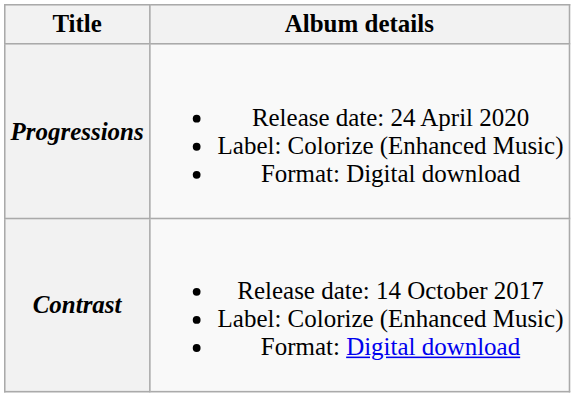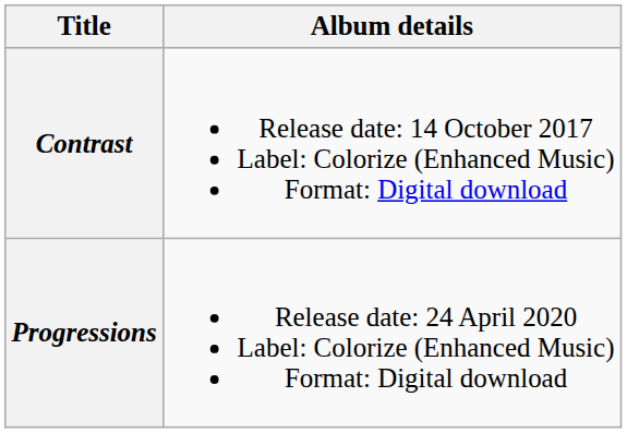 <table class="wikitable plainrowheaders" style="text-align:center;">
 <tr>
 <th scope="col">Title</th>
 <th scope="col">Album details</th>
 </tr>
 <tr>
+<th scope="row"><em>Contrast</em></th>
+<td><br><ul><li>Release date: 14 October 2017</li><li>Label: Colorize (Enhanced Music)</li><li>Format: <a href='#'>Digital download</a></li></ul></td>
+</tr>
+<tr>
 <th scope="row"><em>Progressions</em></th>
 <td><br><ul><li>Release date: 24 April 2020</li><li>Label: Colorize (Enhanced Music)</li><li>Format: Digital download</li></ul></td>
 </tr>
-<tr>
-<th scope="row"><em>Contrast</em></th>
-<td><br><ul><li>Release date: 14 October 2017</li><li>Label: Colorize (Enhanced Music)</li><li>Format: <a href='#'>Digital download</a></li></ul></td>
-</tr>
 </table>
